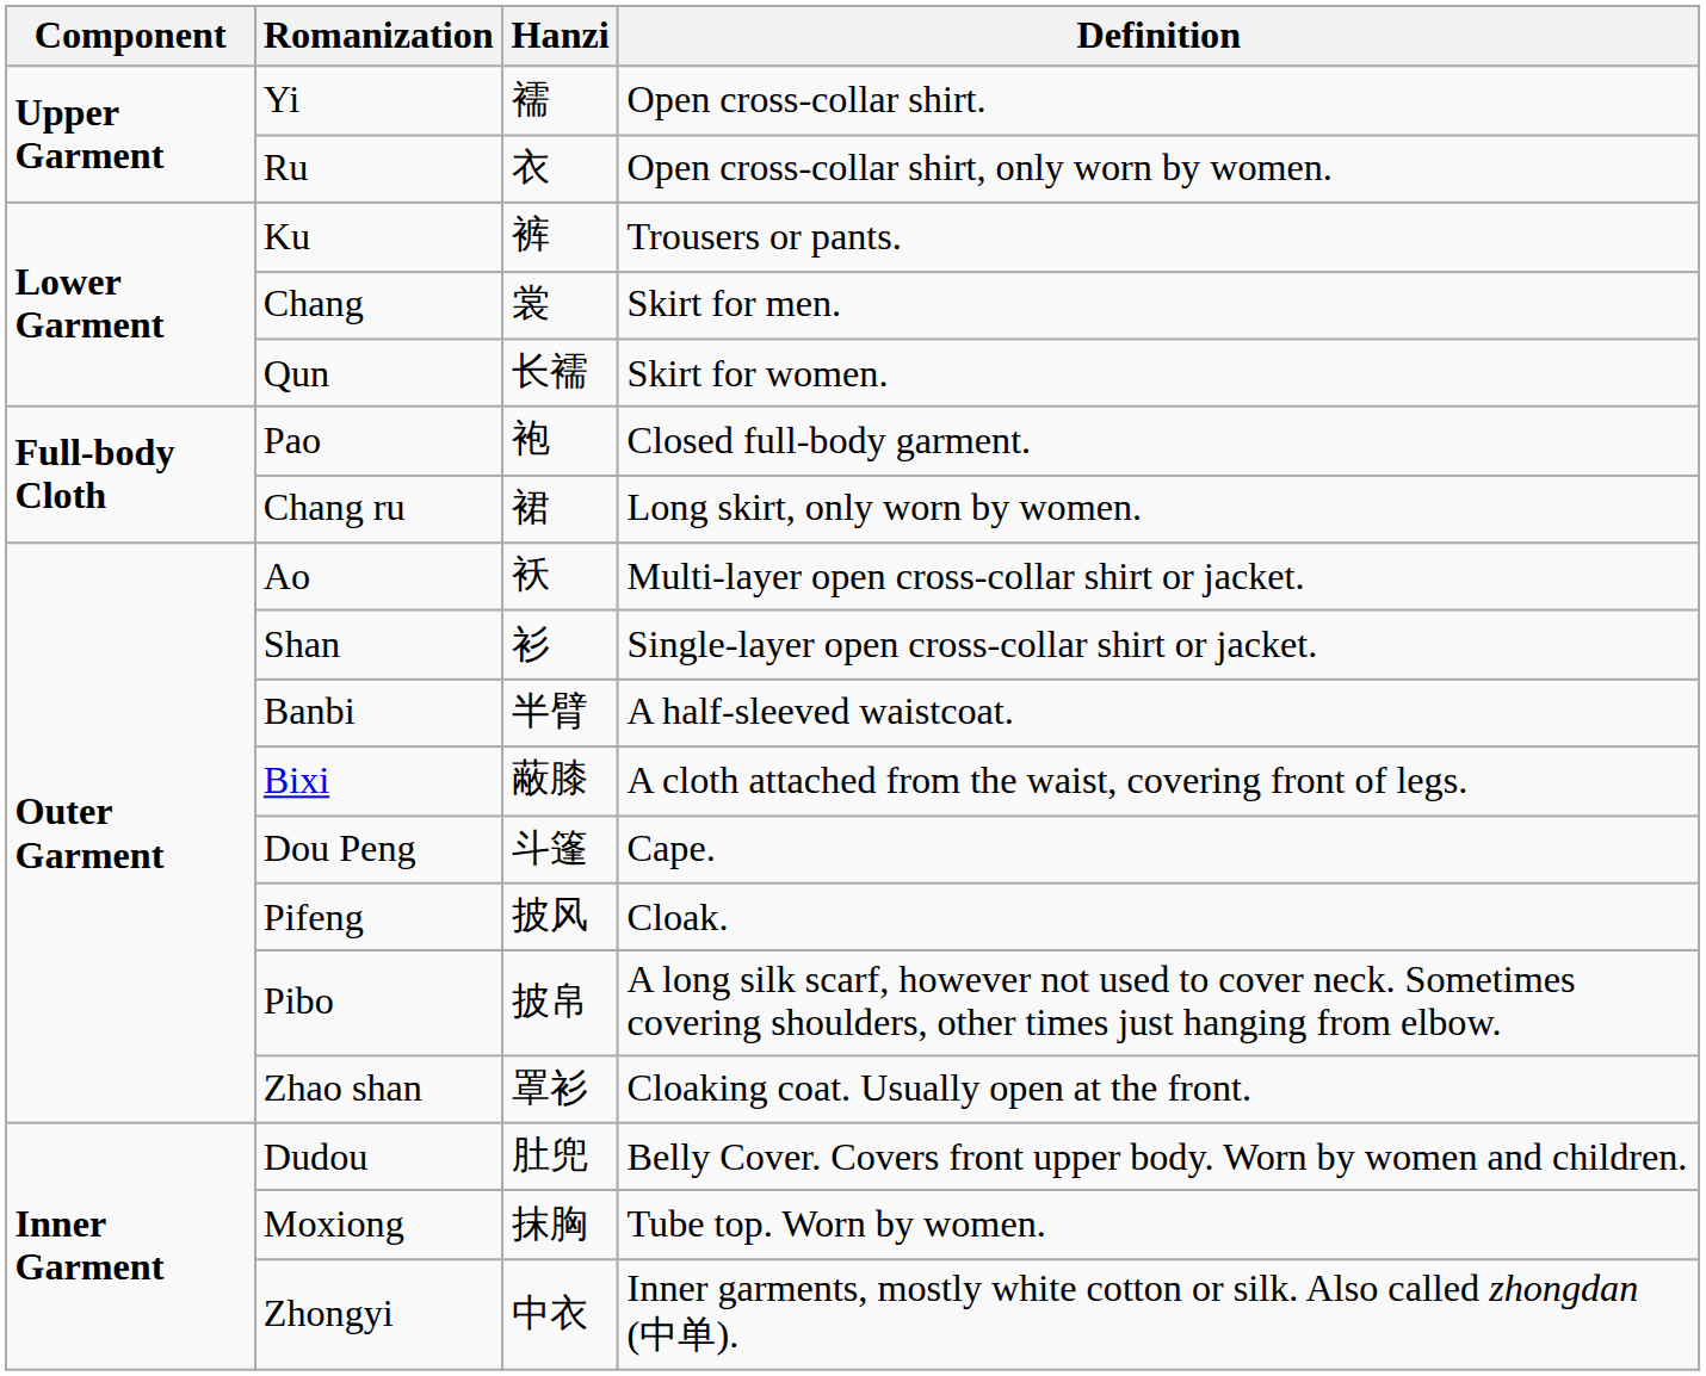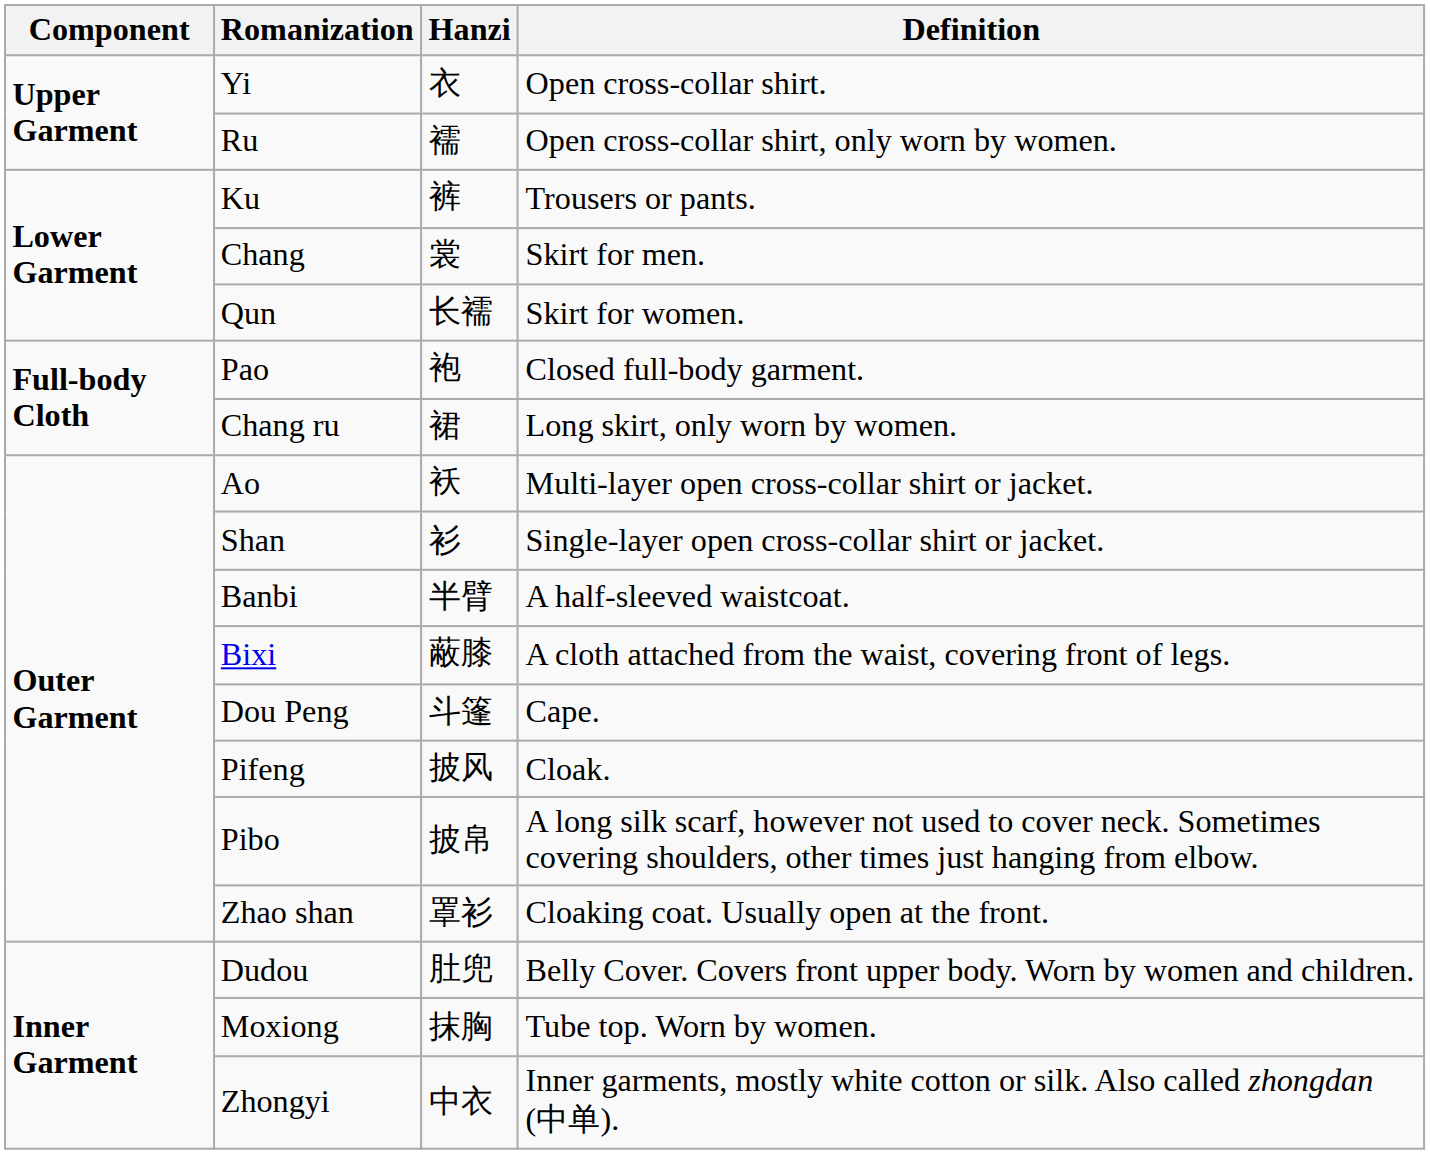 <table class="wikitable" style="width:80%;">
 <tr>
 <th>Component</th>
 <th>Romanization</th>
 <th>Hanzi</th>
 <th>Definition</th>
 </tr>
 <tr>
 <td rowspan=2><strong>Upper Garment</strong></td>
 <td>Yi</td>
-<td>襦</td>
+<td>衣</td>
 <td>Open cross-collar shirt.</td>
 </tr>
 <tr>
 <td>Ru</td>
-<td>衣</td>
+<td>襦</td>
 <td>Open cross-collar shirt, only worn by women.</td>
 </tr>
 <tr>
 <td rowspan=3><strong>Lower Garment</strong></td>
 <td>Ku</td>
 <td>裤</td>
 <td>Trousers or pants.</td>
 </tr>
 <tr>
 <td>Chang</td>
 <td>裳</td>
 <td>Skirt for men.</td>
 </tr>
 <tr>
 <td>Qun</td>
 <td>长襦</td>
 <td>Skirt for women.</td>
 </tr>
 <tr>
 <td rowspan=2><strong>Full-body Cloth</strong></td>
 <td>Pao</td>
 <td>袍</td>
 <td>Closed full-body garment.</td>
 </tr>
 <tr>
 <td>Chang ru</td>
 <td>裙</td>
 <td>Long skirt, only worn by women.</td>
 </tr>
 <tr>
 <td rowspan=8><strong>Outer Garment</strong></td>
 <td>Ao</td>
 <td>袄</td>
 <td>Multi-layer open cross-collar shirt or jacket.</td>
 </tr>
 <tr>
 <td>Shan</td>
 <td>衫</td>
 <td>Single-layer open cross-collar shirt or jacket.</td>
 </tr>
 <tr>
 <td>Banbi</td>
 <td>半臂</td>
 <td>A half-sleeved waistcoat.</td>
 </tr>
 <tr>
 <td><a href='#'>Bixi</a></td>
 <td>蔽膝</td>
 <td>A cloth attached from the waist, covering front of legs.</td>
 </tr>
 <tr>
 <td>Dou Peng</td>
 <td>斗篷</td>
 <td>Cape.</td>
 </tr>
 <tr>
 <td>Pifeng</td>
 <td>披风</td>
 <td>Cloak.</td>
 </tr>
 <tr>
 <td>Pibo</td>
 <td>披帛</td>
 <td>A long silk scarf, however not used to cover neck. Sometimes covering shoulders, other times just hanging from elbow.</td>
 </tr>
 <tr>
 <td>Zhao shan</td>
 <td>罩衫</td>
 <td>Cloaking coat. Usually open at the front.</td>
 </tr>
 <tr>
 <td rowspan=3><strong>Inner Garment</strong></td>
 <td>Dudou</td>
 <td>肚兜</td>
 <td>Belly Cover. Covers front upper body. Worn by women and children.</td>
 </tr>
 <tr>
 <td>Moxiong</td>
 <td>抹胸</td>
 <td>Tube top. Worn by women.</td>
 </tr>
 <tr>
 <td>Zhongyi</td>
 <td>中衣</td>
 <td>Inner garments, mostly white cotton or silk. Also called <em>zhongdan</em> (中单).</td>
 </tr>
 </table>
